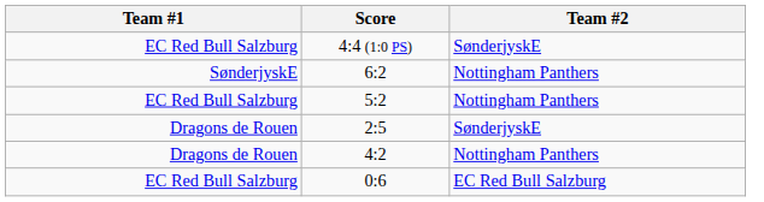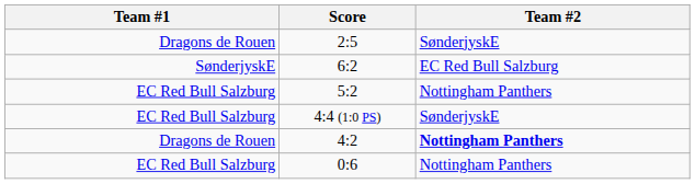 <table class="wikitable" style="text-align: center;">
 <tr>
 <th width=22%>Team #1</th>
 <th width=11%>Score</th>
 <th width=22%>Team #2</th>
 </tr>
 <tr>
-<td style="text-align: right;"><a href='#'>EC Red Bull Salzburg</a> </td>
-<td>4:4 <small>(1:0 <a href='#'>PS</a>)</small></td>
+<td style="text-align: right;"><a href='#'>Dragons de Rouen</a> </td>
+<td>2:5</td>
 <td style="text-align: left;"> <a href='#'>SønderjyskE</a></td>
 </tr>
 <tr>
 <td style="text-align: right;"><a href='#'>SønderjyskE</a> </td>
 <td>6:2</td>
-<td style="text-align: left;"> <a href='#'>Nottingham Panthers</a></td>
+<td style="text-align: left;"> <a href='#'>EC Red Bull Salzburg</a></td>
 </tr>
 <tr>
 <td style="text-align: right;"><a href='#'>EC Red Bull Salzburg</a> </td>
 <td>5:2</td>
 <td style="text-align: left;"> <a href='#'>Nottingham Panthers</a></td>
 </tr>
 <tr>
-<td style="text-align: right;"><a href='#'>Dragons de Rouen</a> </td>
-<td>2:5</td>
+<td style="text-align: right;"><a href='#'>EC Red Bull Salzburg</a> </td>
+<td>4:4 <small>(1:0 <a href='#'>PS</a>)</small></td>
 <td style="text-align: left;"> <a href='#'>SønderjyskE</a></td>
 </tr>
 <tr>
 <td style="text-align: right;"><a href='#'>Dragons de Rouen</a> </td>
 <td>4:2</td>
-<td style="text-align: left;"> <a href='#'>Nottingham Panthers</a></td>
+<td style="text-align: left;"><strong> <a href='#'>Nottingham Panthers</a></strong></td>
 </tr>
 <tr>
 <td style="text-align: right;"><a href='#'>EC Red Bull Salzburg</a> </td>
 <td>0:6</td>
-<td style="text-align: left;"> <a href='#'>EC Red Bull Salzburg</a></td>
+<td style="text-align: left;"> <a href='#'>Nottingham Panthers</a></td>
 </tr>
 </table>
